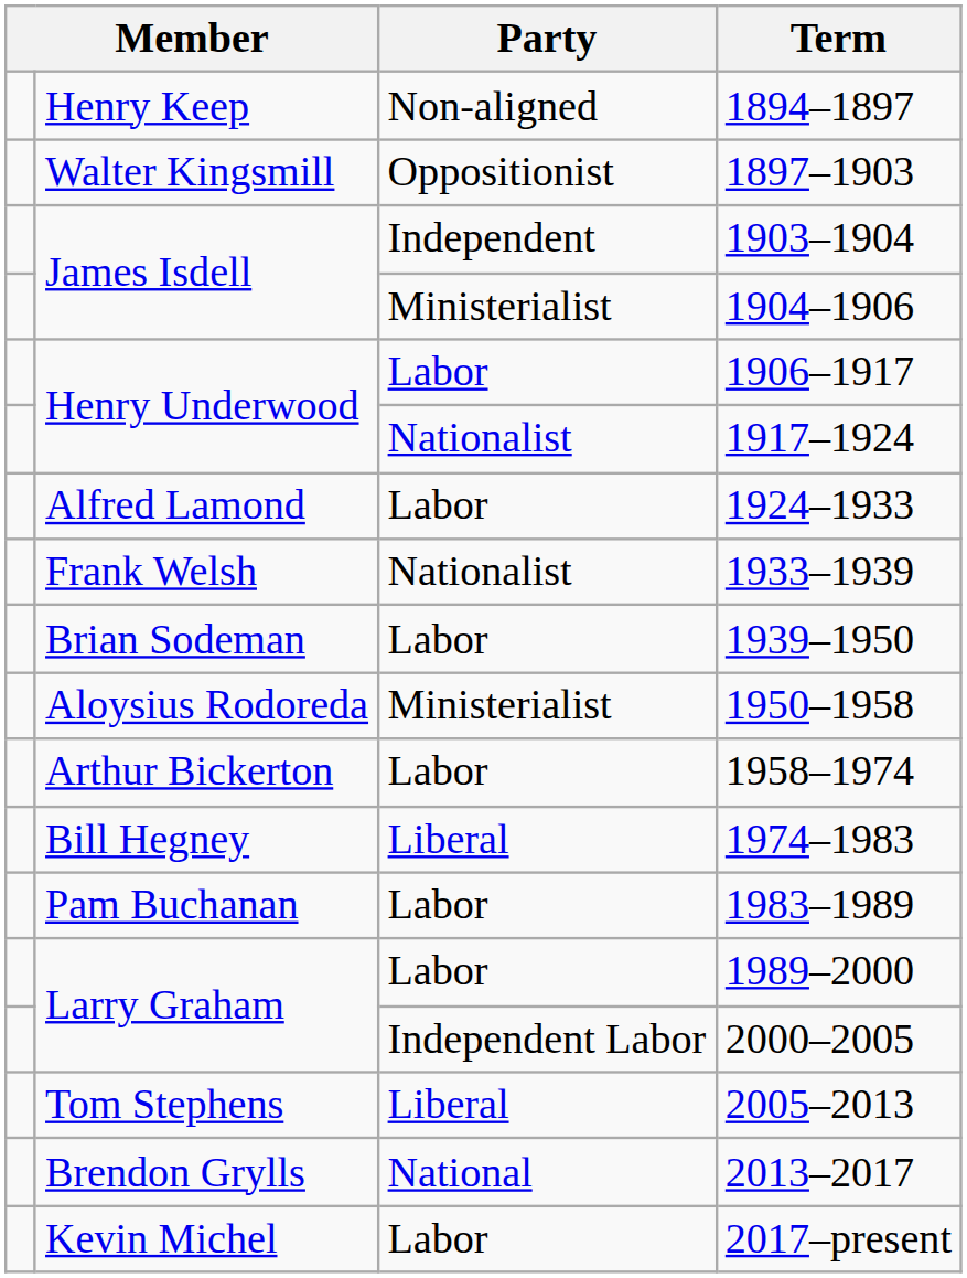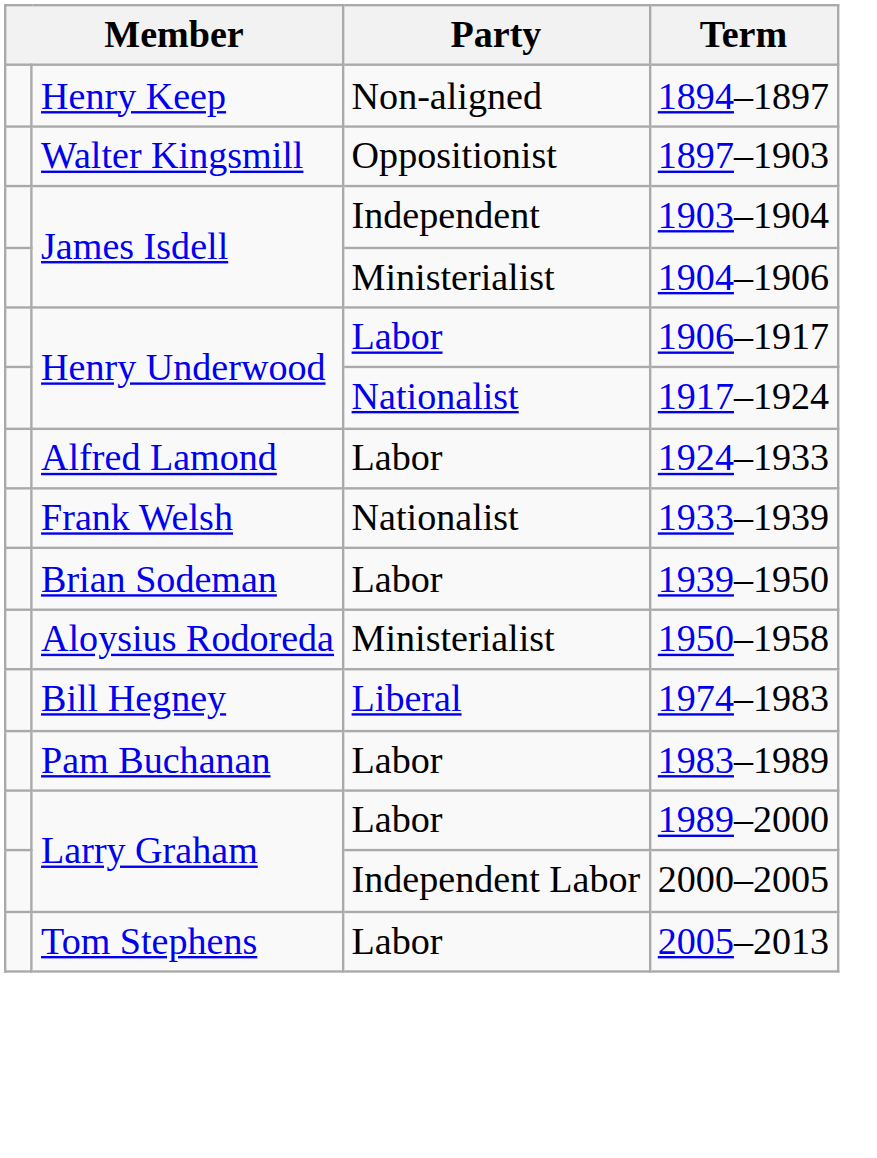 <table class="wikitable sortable">
 <tr>
 <th colspan="2">Member</th>
 <th>Party</th>
 <th>Term</th>
 </tr>
 <tr>
 <td> </td>
 <td><a href='#'>Henry Keep</a></td>
 <td>Non-aligned</td>
 <td><a href='#'>1894</a>–1897</td>
 </tr>
 <tr>
 <td> </td>
 <td><a href='#'>Walter Kingsmill</a></td>
 <td>Oppositionist</td>
 <td><a href='#'>1897</a>–1903</td>
 </tr>
 <tr>
 <td> </td>
 <td rowspan="2"><a href='#'>James Isdell</a></td>
 <td>Independent</td>
 <td><a href='#'>1903</a>–1904</td>
 </tr>
 <tr>
 <td> </td>
 <td>Ministerialist</td>
 <td><a href='#'>1904</a>–1906</td>
 </tr>
 <tr>
 <td> </td>
 <td rowspan=2><a href='#'>Henry Underwood</a></td>
 <td><a href='#'>Labor</a></td>
 <td><a href='#'>1906</a>–1917</td>
 </tr>
 <tr>
 <td> </td>
 <td><a href='#'>Nationalist</a></td>
 <td><a href='#'>1917</a>–1924</td>
 </tr>
 <tr>
 <td> </td>
 <td><a href='#'>Alfred Lamond</a></td>
 <td>Labor</td>
 <td><a href='#'>1924</a>–1933</td>
 </tr>
 <tr>
 <td> </td>
 <td><a href='#'>Frank Welsh</a></td>
 <td>Nationalist</td>
 <td><a href='#'>1933</a>–1939</td>
 </tr>
 <tr>
 <td> </td>
 <td><a href='#'>Brian Sodeman</a></td>
 <td>Labor</td>
 <td><a href='#'>1939</a>–1950</td>
 </tr>
 <tr>
 <td> </td>
 <td><a href='#'>Aloysius Rodoreda</a></td>
 <td>Ministerialist</td>
 <td><a href='#'>1950</a>–1958</td>
 </tr>
 <tr>
 <td> </td>
-<td><a href='#'>Arthur Bickerton</a></td>
-<td>Labor</td>
-<td>1958–1974</td>
-</tr>
-<tr>
-<td> </td>
 <td><a href='#'>Bill Hegney</a></td>
 <td><a href='#'>Liberal</a></td>
 <td><a href='#'>1974</a>–1983</td>
 </tr>
 <tr>
 <td> </td>
 <td><a href='#'>Pam Buchanan</a></td>
 <td>Labor</td>
 <td><a href='#'>1983</a>–1989</td>
 </tr>
 <tr>
 <td> </td>
 <td rowspan=2><a href='#'>Larry Graham</a></td>
 <td>Labor</td>
 <td><a href='#'>1989</a>–2000</td>
 </tr>
 <tr>
 <td> </td>
 <td>Independent Labor</td>
 <td>2000–2005</td>
 </tr>
 <tr>
 <td> </td>
 <td><a href='#'>Tom Stephens</a></td>
-<td><a href='#'>Liberal</a></td>
+<td>Labor</td>
 <td><a href='#'>2005</a>–2013</td>
 </tr>
-<tr>
-<td> </td>
-<td><a href='#'>Brendon Grylls</a></td>
-<td><a href='#'>National</a></td>
-<td><a href='#'>2013</a>–2017</td>
-</tr>
-<tr>
-<td> </td>
-<td><a href='#'>Kevin Michel</a></td>
-<td>Labor</td>
-<td><a href='#'>2017</a>–present</td>
-</tr>
 </table>
